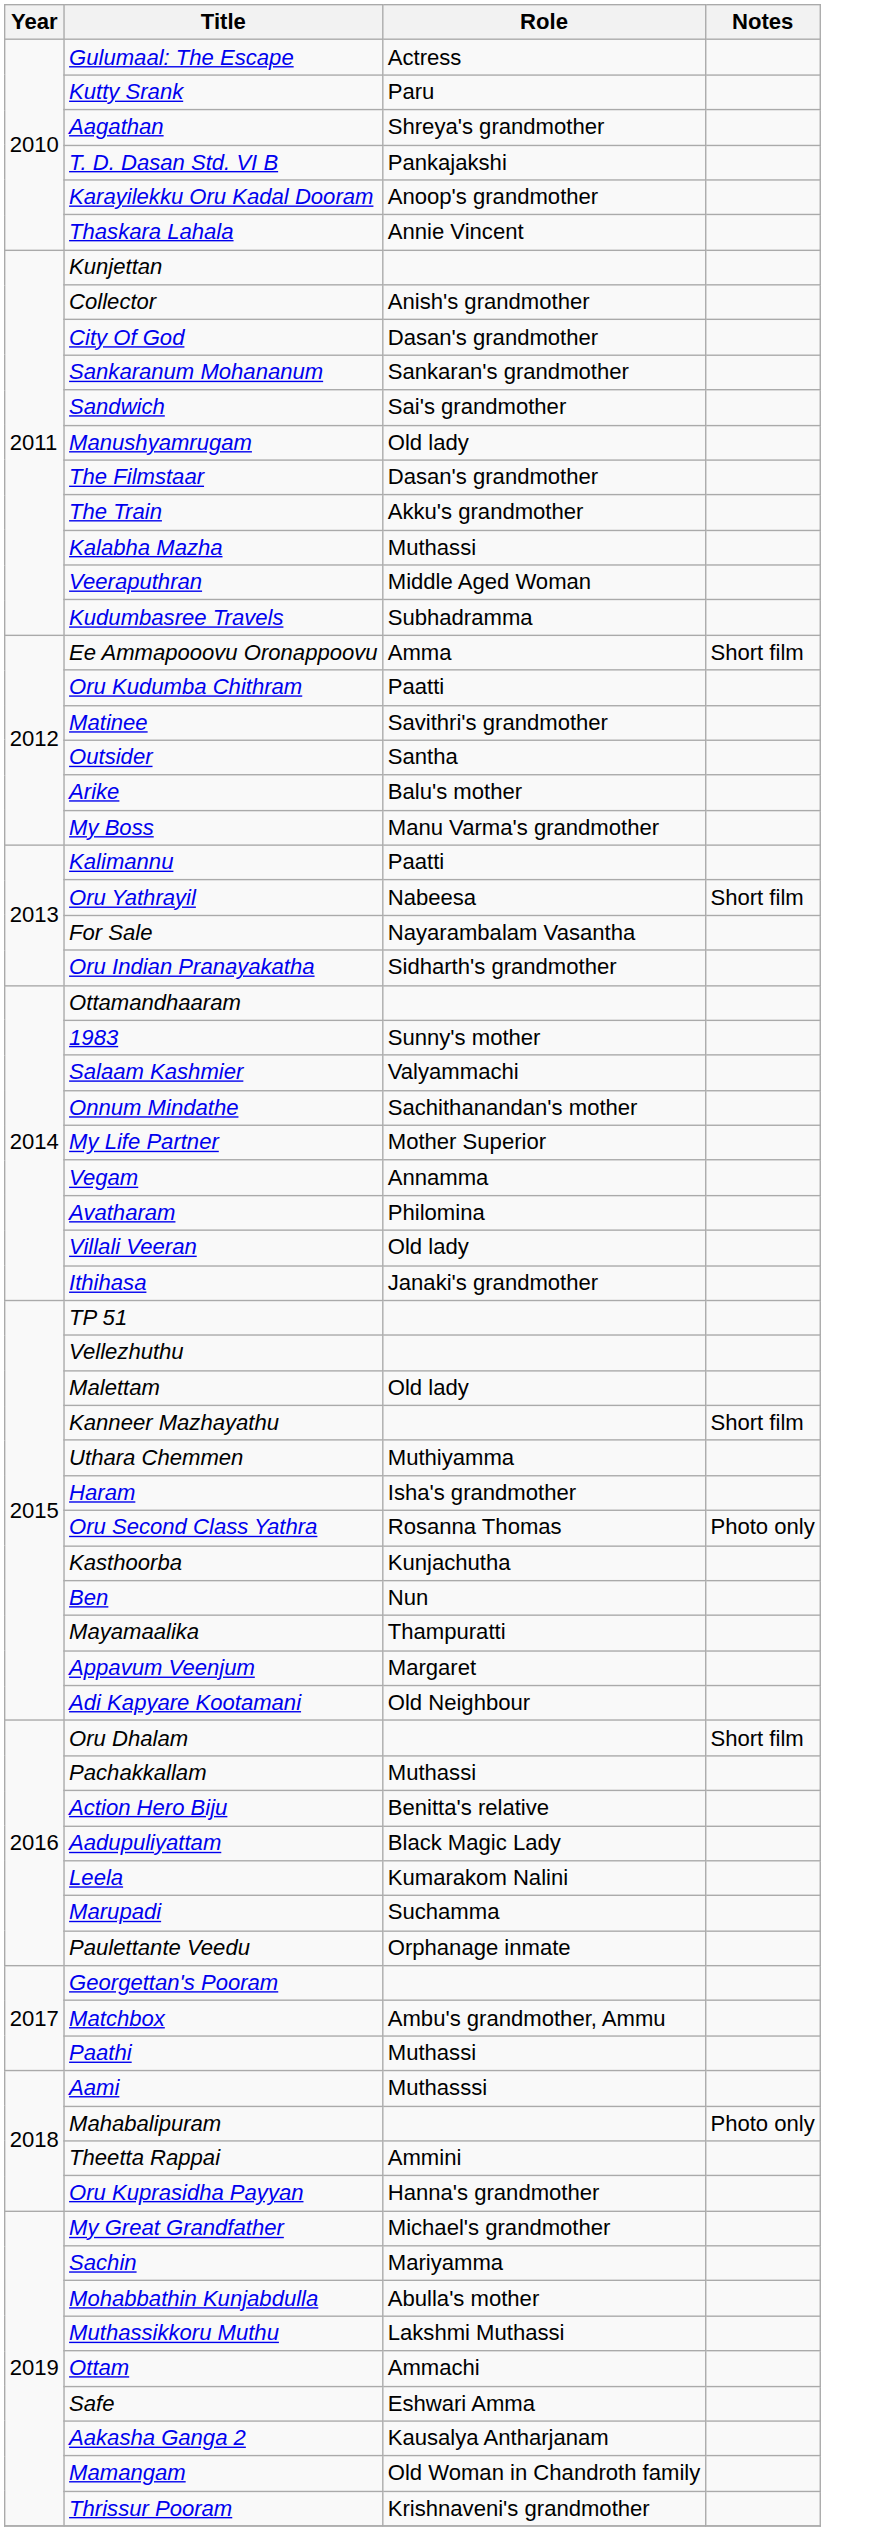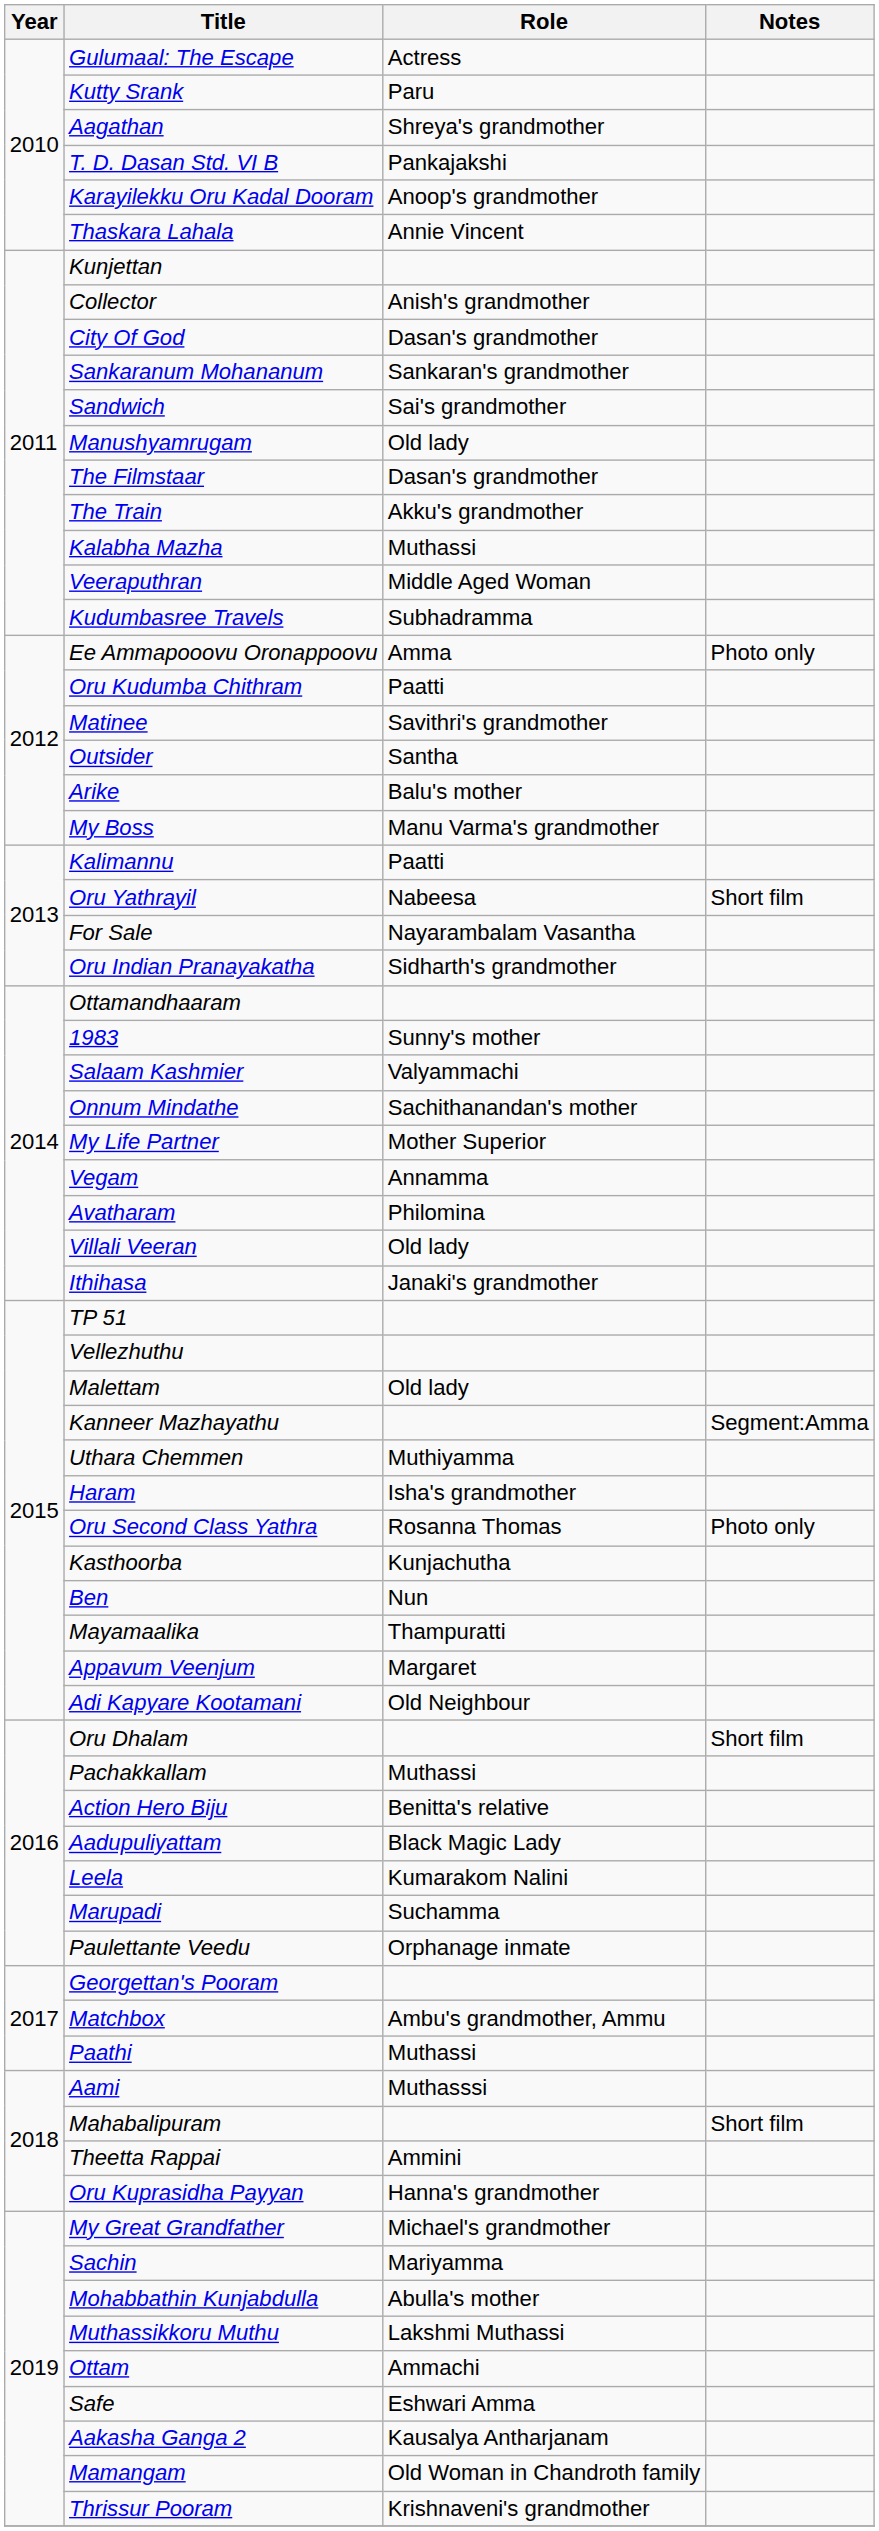 <table class="wikitable sortable">
 <tr>
 <th>Year</th>
 <th>Title</th>
 <th>Role</th>
 <th class="unsortable">Notes</th>
 </tr>
 <tr>
 <td rowspan=6>2010</td>
 <td><em><a href='#'>Gulumaal: The Escape</a></em></td>
 <td>Actress</td>
 <td></td>
 </tr>
 <tr>
 <td><em><a href='#'>Kutty Srank</a></em></td>
 <td>Paru</td>
 <td></td>
 </tr>
 <tr>
 <td><em><a href='#'>Aagathan</a></em></td>
 <td>Shreya's grandmother</td>
 <td></td>
 </tr>
 <tr>
 <td><em><a href='#'>T. D. Dasan Std. VI B</a></em></td>
 <td>Pankajakshi</td>
 <td></td>
 </tr>
 <tr>
 <td><em><a href='#'>Karayilekku Oru Kadal Dooram</a></em></td>
 <td>Anoop's grandmother</td>
 <td></td>
 </tr>
 <tr>
 <td><em><a href='#'>Thaskara Lahala</a></em></td>
 <td>Annie Vincent</td>
 <td></td>
 </tr>
 <tr>
 <td rowspan=11>2011</td>
 <td><em>Kunjettan</em></td>
 <td></td>
 <td></td>
 </tr>
 <tr>
 <td><em>Collector</em></td>
 <td>Anish's grandmother</td>
 <td></td>
 </tr>
 <tr>
 <td><em><a href='#'>City Of God</a></em></td>
 <td>Dasan's grandmother</td>
 <td></td>
 </tr>
 <tr>
 <td><em><a href='#'>Sankaranum Mohananum</a></em></td>
 <td>Sankaran's grandmother</td>
 <td></td>
 </tr>
 <tr>
 <td><em><a href='#'>Sandwich</a></em></td>
 <td>Sai's grandmother</td>
 <td></td>
 </tr>
 <tr>
 <td><em><a href='#'>Manushyamrugam</a></em></td>
 <td>Old lady</td>
 <td></td>
 </tr>
 <tr>
 <td><em><a href='#'>The Filmstaar</a></em></td>
 <td>Dasan's grandmother</td>
 <td></td>
 </tr>
 <tr>
 <td><em><a href='#'>The Train</a></em></td>
 <td>Akku's grandmother</td>
 <td></td>
 </tr>
 <tr>
 <td><em><a href='#'>Kalabha Mazha</a></em></td>
 <td>Muthassi</td>
 <td></td>
 </tr>
 <tr>
 <td><em><a href='#'>Veeraputhran</a></em></td>
 <td>Middle Aged Woman</td>
 <td></td>
 </tr>
 <tr>
 <td><em><a href='#'>Kudumbasree Travels</a></em></td>
 <td>Subhadramma</td>
 <td></td>
 </tr>
 <tr>
 <td rowspan=6>2012</td>
 <td><em>Ee Ammapooovu Oronappoovu</em></td>
 <td>Amma</td>
-<td>Short film</td>
+<td>Photo only</td>
 </tr>
 <tr>
 <td><em><a href='#'>Oru Kudumba Chithram</a></em></td>
 <td>Paatti</td>
 <td></td>
 </tr>
 <tr>
 <td><em><a href='#'>Matinee</a></em></td>
 <td>Savithri's grandmother</td>
 <td></td>
 </tr>
 <tr>
 <td><em><a href='#'>Outsider</a></em></td>
 <td>Santha</td>
 <td></td>
 </tr>
 <tr>
 <td><em><a href='#'>Arike</a></em></td>
 <td>Balu's mother</td>
 <td></td>
 </tr>
 <tr>
 <td><em><a href='#'>My Boss</a></em></td>
 <td>Manu Varma's grandmother</td>
 <td></td>
 </tr>
 <tr>
 <td rowspan=4>2013</td>
 <td><em><a href='#'>Kalimannu</a></em></td>
 <td>Paatti</td>
 <td></td>
 </tr>
 <tr>
 <td><em><a href='#'>Oru Yathrayil</a></em></td>
 <td>Nabeesa</td>
 <td>Short film</td>
 </tr>
 <tr>
 <td><em>For Sale</em></td>
 <td>Nayarambalam Vasantha</td>
 <td></td>
 </tr>
 <tr>
 <td><em><a href='#'>Oru Indian Pranayakatha</a></em></td>
 <td>Sidharth's grandmother</td>
 <td></td>
 </tr>
 <tr>
 <td rowspan=9>2014</td>
 <td><em>Ottamandhaaram</em></td>
 <td></td>
 <td></td>
 </tr>
 <tr>
 <td><em><a href='#'>1983</a></em></td>
 <td>Sunny's mother</td>
 <td></td>
 </tr>
 <tr>
 <td><em><a href='#'>Salaam Kashmier</a></em></td>
 <td>Valyammachi</td>
 <td></td>
 </tr>
 <tr>
 <td><em><a href='#'>Onnum Mindathe</a></em></td>
 <td>Sachithanandan's mother</td>
 <td></td>
 </tr>
 <tr>
 <td><em><a href='#'>My Life Partner</a></em></td>
 <td>Mother Superior</td>
 <td></td>
 </tr>
 <tr>
 <td><em><a href='#'>Vegam</a></em></td>
 <td>Annamma</td>
 <td></td>
 </tr>
 <tr>
 <td><em><a href='#'>Avatharam</a></em></td>
 <td>Philomina</td>
 <td></td>
 </tr>
 <tr>
 <td><em><a href='#'>Villali Veeran</a></em></td>
 <td>Old lady</td>
 <td></td>
 </tr>
 <tr>
 <td><em><a href='#'>Ithihasa</a></em></td>
 <td>Janaki's grandmother</td>
 <td></td>
 </tr>
 <tr>
 <td rowspan=12>2015</td>
 <td><em>TP 51</em></td>
 <td></td>
 <td></td>
 </tr>
 <tr>
 <td><em>Vellezhuthu</em></td>
 <td></td>
 <td></td>
 </tr>
 <tr>
 <td><em>Malettam</em></td>
 <td>Old lady</td>
 <td></td>
 </tr>
 <tr>
 <td><em>Kanneer Mazhayathu</em></td>
 <td></td>
-<td>Short film</td>
+<td>Segment:Amma</td>
 </tr>
 <tr>
 <td><em>Uthara Chemmen</em></td>
 <td>Muthiyamma</td>
 <td></td>
 </tr>
 <tr>
 <td><em><a href='#'>Haram</a></em></td>
 <td>Isha's grandmother</td>
 <td></td>
 </tr>
 <tr>
 <td><em><a href='#'>Oru Second Class Yathra</a></em></td>
 <td>Rosanna Thomas</td>
 <td>Photo only</td>
 </tr>
 <tr>
 <td><em>Kasthoorba</em></td>
 <td>Kunjachutha</td>
 <td></td>
 </tr>
 <tr>
 <td><em><a href='#'>Ben</a></em></td>
 <td>Nun</td>
 <td></td>
 </tr>
 <tr>
 <td><em>Mayamaalika</em></td>
 <td>Thampuratti</td>
 <td></td>
 </tr>
 <tr>
 <td><em><a href='#'>Appavum Veenjum</a></em></td>
 <td>Margaret</td>
 <td></td>
 </tr>
 <tr>
 <td><em><a href='#'>Adi Kapyare Kootamani</a></em></td>
 <td>Old Neighbour</td>
 <td></td>
 </tr>
 <tr>
 <td rowspan=7>2016</td>
 <td><em>Oru Dhalam</em></td>
 <td></td>
 <td>Short film</td>
 </tr>
 <tr>
 <td><em>Pachakkallam</em></td>
 <td>Muthassi</td>
 <td></td>
 </tr>
 <tr>
 <td><em><a href='#'>Action Hero Biju</a></em></td>
 <td>Benitta's relative</td>
 <td></td>
 </tr>
 <tr>
 <td><em><a href='#'>Aadupuliyattam</a></em></td>
 <td>Black Magic Lady</td>
 <td></td>
 </tr>
 <tr>
 <td><em><a href='#'>Leela</a></em></td>
 <td>Kumarakom Nalini</td>
 <td></td>
 </tr>
 <tr>
 <td><em><a href='#'>Marupadi</a></em></td>
 <td>Suchamma</td>
 <td></td>
 </tr>
 <tr>
 <td><em>Paulettante Veedu</em></td>
 <td>Orphanage inmate</td>
 <td></td>
 </tr>
 <tr>
 <td rowspan=3>2017</td>
 <td><em><a href='#'>Georgettan's Pooram</a></em></td>
 <td></td>
 <td></td>
 </tr>
 <tr>
 <td><em><a href='#'>Matchbox</a></em></td>
 <td>Ambu's grandmother, Ammu</td>
 <td></td>
 </tr>
 <tr>
 <td><em><a href='#'>Paathi</a></em></td>
 <td>Muthassi</td>
 <td></td>
 </tr>
 <tr>
 <td rowspan=4>2018</td>
 <td><em><a href='#'>Aami</a></em></td>
 <td>Muthasssi</td>
 <td></td>
 </tr>
 <tr>
 <td><em>Mahabalipuram</em></td>
 <td></td>
-<td>Photo only</td>
+<td>Short film</td>
 </tr>
 <tr>
 <td><em>Theetta Rappai</em></td>
 <td>Ammini</td>
 <td></td>
 </tr>
 <tr>
 <td><em><a href='#'>Oru Kuprasidha Payyan</a></em></td>
 <td>Hanna's grandmother</td>
 <td></td>
 </tr>
 <tr>
 <td rowspan=9>2019</td>
 <td><em><a href='#'>My Great Grandfather</a></em></td>
 <td>Michael's grandmother</td>
 <td></td>
 </tr>
 <tr>
 <td><em><a href='#'>Sachin</a></em></td>
 <td>Mariyamma</td>
 <td></td>
 </tr>
 <tr>
 <td><em><a href='#'>Mohabbathin Kunjabdulla</a></em></td>
 <td>Abulla's mother</td>
 <td></td>
 </tr>
 <tr>
 <td><em><a href='#'>Muthassikkoru Muthu</a> </em></td>
 <td>Lakshmi Muthassi</td>
 <td></td>
 </tr>
 <tr>
 <td><em><a href='#'>Ottam</a></em></td>
 <td>Ammachi</td>
 <td></td>
 </tr>
 <tr>
 <td><em>Safe</em></td>
 <td>Eshwari Amma</td>
 <td></td>
 </tr>
 <tr>
 <td><em><a href='#'>Aakasha Ganga 2</a></em></td>
 <td>Kausalya Antharjanam</td>
 <td></td>
 </tr>
 <tr>
 <td><em><a href='#'>Mamangam</a></em></td>
 <td>Old Woman in Chandroth family</td>
 <td></td>
 </tr>
 <tr>
 <td><em><a href='#'>Thrissur Pooram</a></em></td>
 <td>Krishnaveni's grandmother</td>
 <td></td>
 </tr>
 <tr>
 </tr>
 </table>
